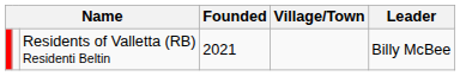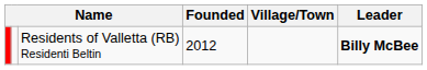 <table class="wikitable">
 <tr>
 <th colspan="3">Name</th>
 <th>Founded</th>
 <th>Village/Town</th>
 <th>Leader</th>
 </tr>
 <tr>
 <th style="background-color:red"></th>
 <td></td>
 <td>Residents of Valletta (RB)<br><small>Residenti Beltin</small></td>
-<td>2021</td>
+<td>2012</td>
 <td></td>
-<td>Billy McBee</td>
+<td><strong>Billy McBee</strong></td>
 </tr>
 </table>
